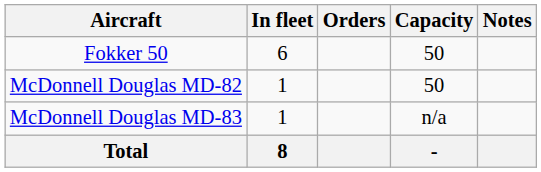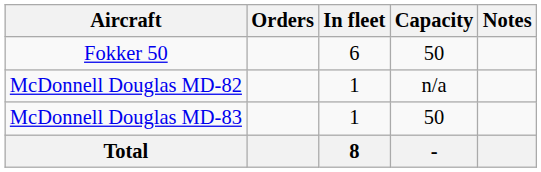 <table class="wikitable" style="margin:0.5em auto">
 <tr>
 <th>Aircraft</th>
+<th>Orders</th>
 <th>In fleet</th>
-<th>Orders</th>
 <th>Capacity</th>
 <th>Notes</th>
 </tr>
 <tr>
 <td align=center><a href='#'>Fokker 50</a></td>
+<td align=center></td>
 <td align=center>6</td>
-<td align=center></td>
 <td align=center>50</td>
 <td align=center></td>
 </tr>
 <tr>
 <td align=center><a href='#'>McDonnell Douglas MD-82</a></td>
+<td align=center></td>
 <td align=center>1</td>
+<td align=center>n/a</td>
 <td align=center></td>
+</tr>
+<tr>
+<td align=center><a href='#'>McDonnell Douglas MD-83</a></td>
+<td align=center></td>
+<td align=center>1</td>
 <td align=center>50</td>
 <td align=center></td>
 </tr>
 <tr>
-<td align=center><a href='#'>McDonnell Douglas MD-83</a></td>
-<td align=center>1</td>
-<td align=center></td>
-<td align=center>n/a</td>
-<td align=center></td>
-</tr>
-<tr>
 <th>Total</th>
+<th></th>
 <th>8</th>
-<th></th>
 <th>-</th>
 <th></th>
 </tr>
 </table>
